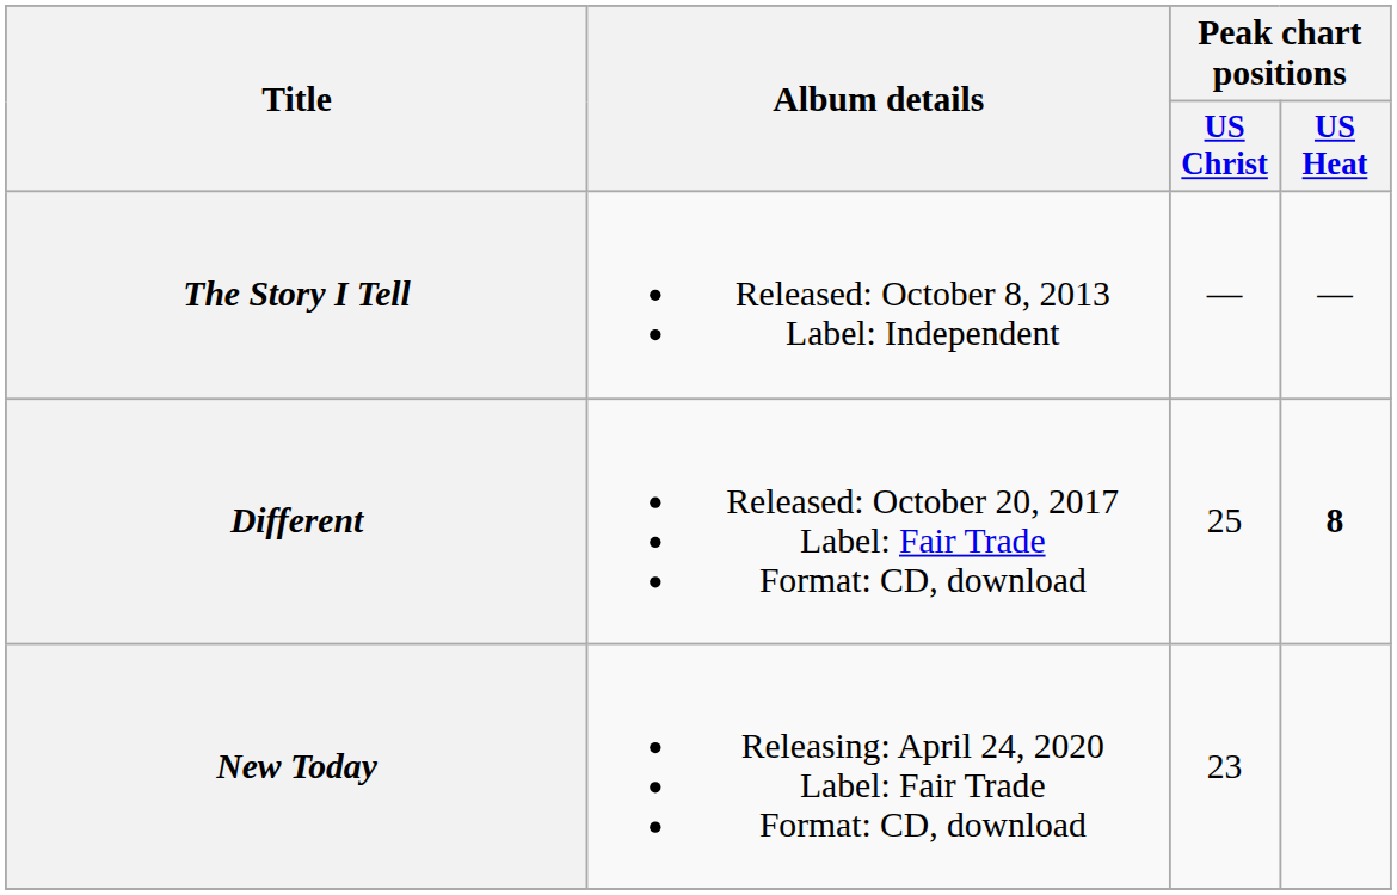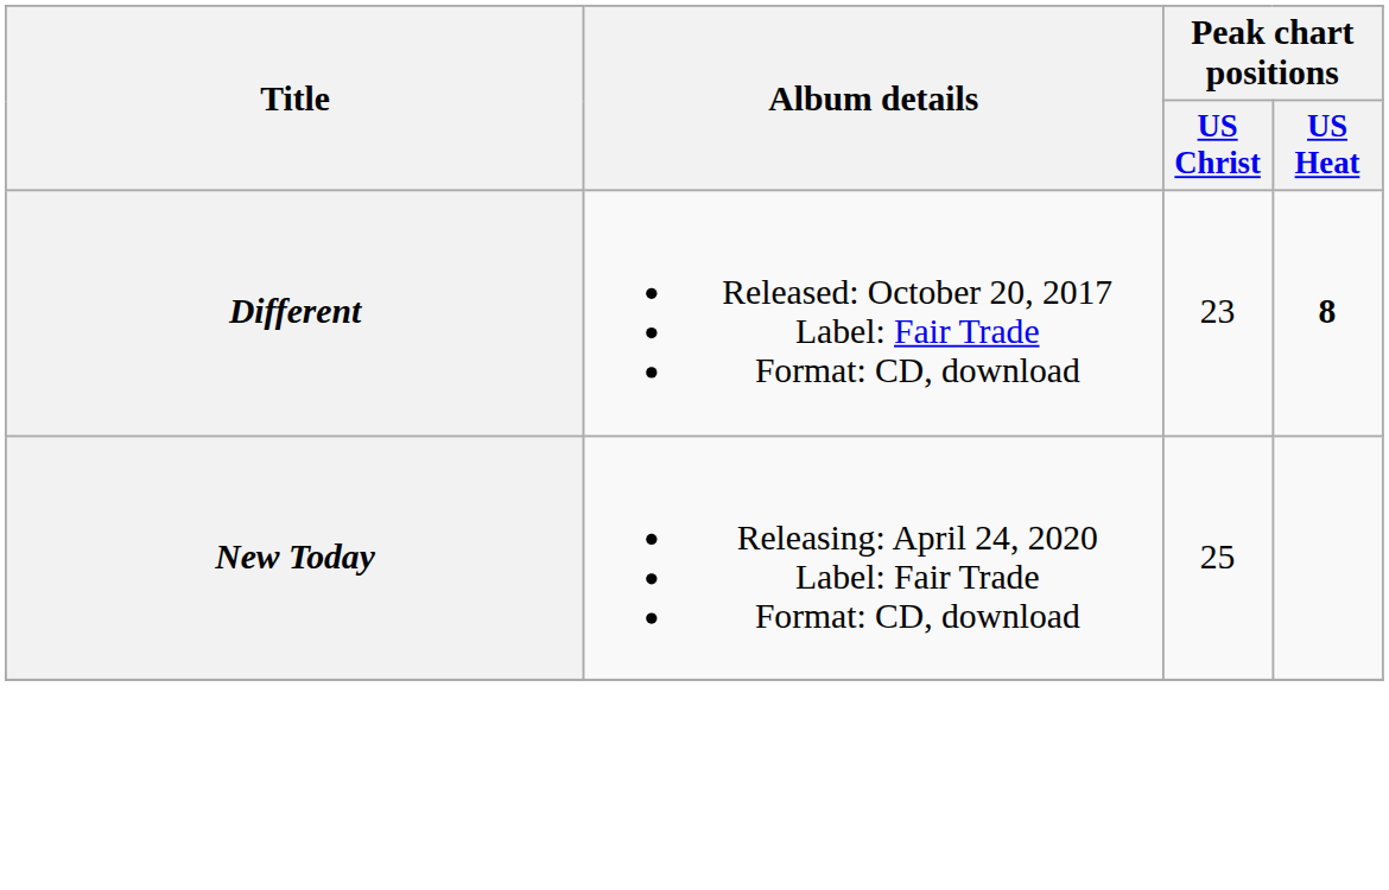 <table class="wikitable plainrowheaders" style="text-align:center;">
 <tr>
 <th scope="col" rowspan="2" style="width:16em;">Title</th>
 <th scope="col" rowspan="2" style="width:16em;">Album details</th>
 <th scope="col" colspan="2">Peak chart positions</th>
 </tr>
 <tr>
 <th style="width:3em; font-size:90%"><a href='#'>US<br>Christ</a><br></th>
 <th style="width:3em; font-size:90%"><a href='#'>US<br>Heat</a><br></th>
 </tr>
 <tr>
-<th scope="row"><em>The Story I Tell</em></th>
-<td><br><ul><li>Released: October 8, 2013</li><li>Label: Independent</li></ul></td>
-<td>—</td>
-<td>—</td>
-</tr>
-<tr>
 <th scope="row"><em>Different</em></th>
 <td><br><ul><li>Released: October 20, 2017</li><li>Label: <a href='#'>Fair Trade</a></li><li>Format: CD, download</li></ul></td>
-<td>25</td>
+<td>23</td>
 <td><strong>8</strong></td>
 </tr>
 <tr>
 <th scope="row"><em>New Today</em></th>
 <td><br><ul><li>Releasing: April 24, 2020</li><li>Label: Fair Trade</li><li>Format: CD, download</li></ul></td>
-<td>23</td>
+<td>25</td>
 <td></td>
 </tr>
 <tr>
 </tr>
 </table>
